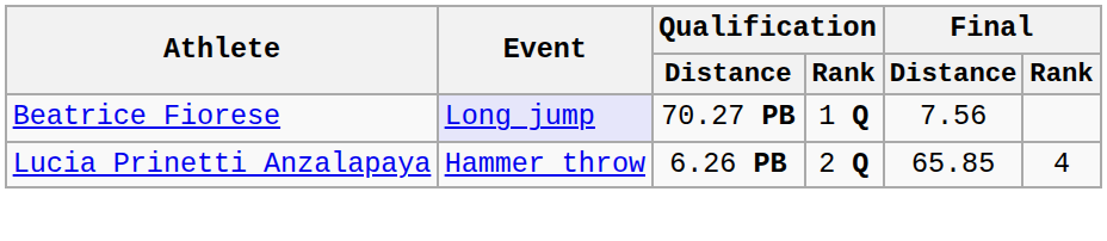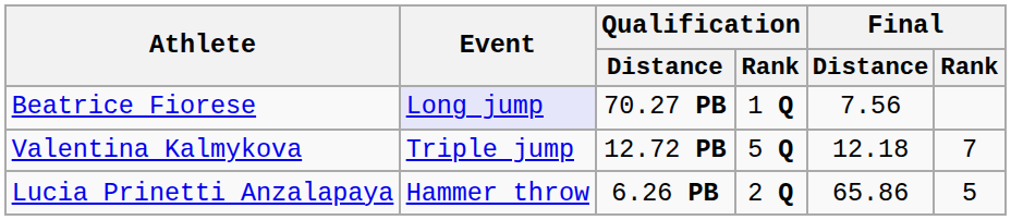 <table class=wikitable style="font-size:90%">
 <tr>
 <th rowspan=2>Athlete</th>
 <th rowspan=2>Event</th>
 <th colspan=2>Qualification</th>
 <th colspan=2>Final</th>
 </tr>
 <tr style="font-size:95%">
 <th>Distance</th>
 <th>Rank</th>
 <th>Distance</th>
 <th>Rank</th>
 </tr>
 <tr align=center>
 <td align=left><a href='#'>Beatrice Fiorese</a></td>
 <td align=left style="background: lavender;"><a href='#'>Long jump</a></td>
 <td>70.27 <strong>PB</strong></td>
 <td>1 <strong>Q</strong></td>
 <td>7.56</td>
 <td></td>
 </tr>
 <tr align=center>
+<td align=left><a href='#'>Valentina Kalmykova</a></td>
+<td align=left><a href='#'>Triple jump</a></td>
+<td>12.72 <strong>PB</strong></td>
+<td>5 <strong>Q</strong></td>
+<td>12.18</td>
+<td>7</td>
+</tr>
+<tr align=center>
 <td align=left><a href='#'>Lucia Prinetti Anzalapaya</a></td>
 <td align=left><a href='#'>Hammer throw</a></td>
 <td>6.26 <strong>PB</strong></td>
 <td>2 <strong>Q</strong></td>
-<td>65.85</td>
-<td>4</td>
+<td>65.86</td>
+<td>5</td>
 </tr>
 </table>
